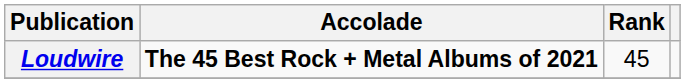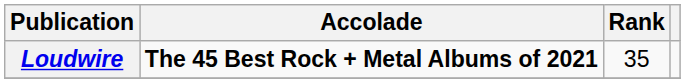 <table class="wikitable sortable plainrowheaders">
 <tr>
 <th scope="col">Publication</th>
 <th scope="col">Accolade</th>
 <th scope="col">Rank</th>
 <th scope="col" class="unsortable"></th>
 </tr>
 <tr>
 <th scope="row"><em><a href='#'>Loudwire</a></em></th>
 <td><strong>The 45 Best Rock + Metal Albums of 2021</strong></td>
-<td style="text-align:center;">45</td>
+<td style="text-align:center;">35</td>
 <td style="text-align:center;"></td>
 </tr>
 <tr>
 </tr>
 </table>
